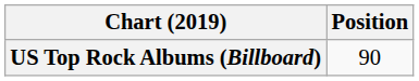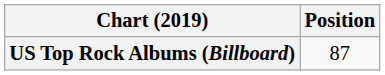 <table class="wikitable plainrowheaders" style="text-align:center">
 <tr>
 <th scope="col">Chart (2019)</th>
 <th scope="col">Position</th>
 </tr>
 <tr>
 <th scope="row">US Top Rock Albums (<em>Billboard</em>)</th>
-<td>90</td>
+<td>87</td>
 </tr>
 </table>
